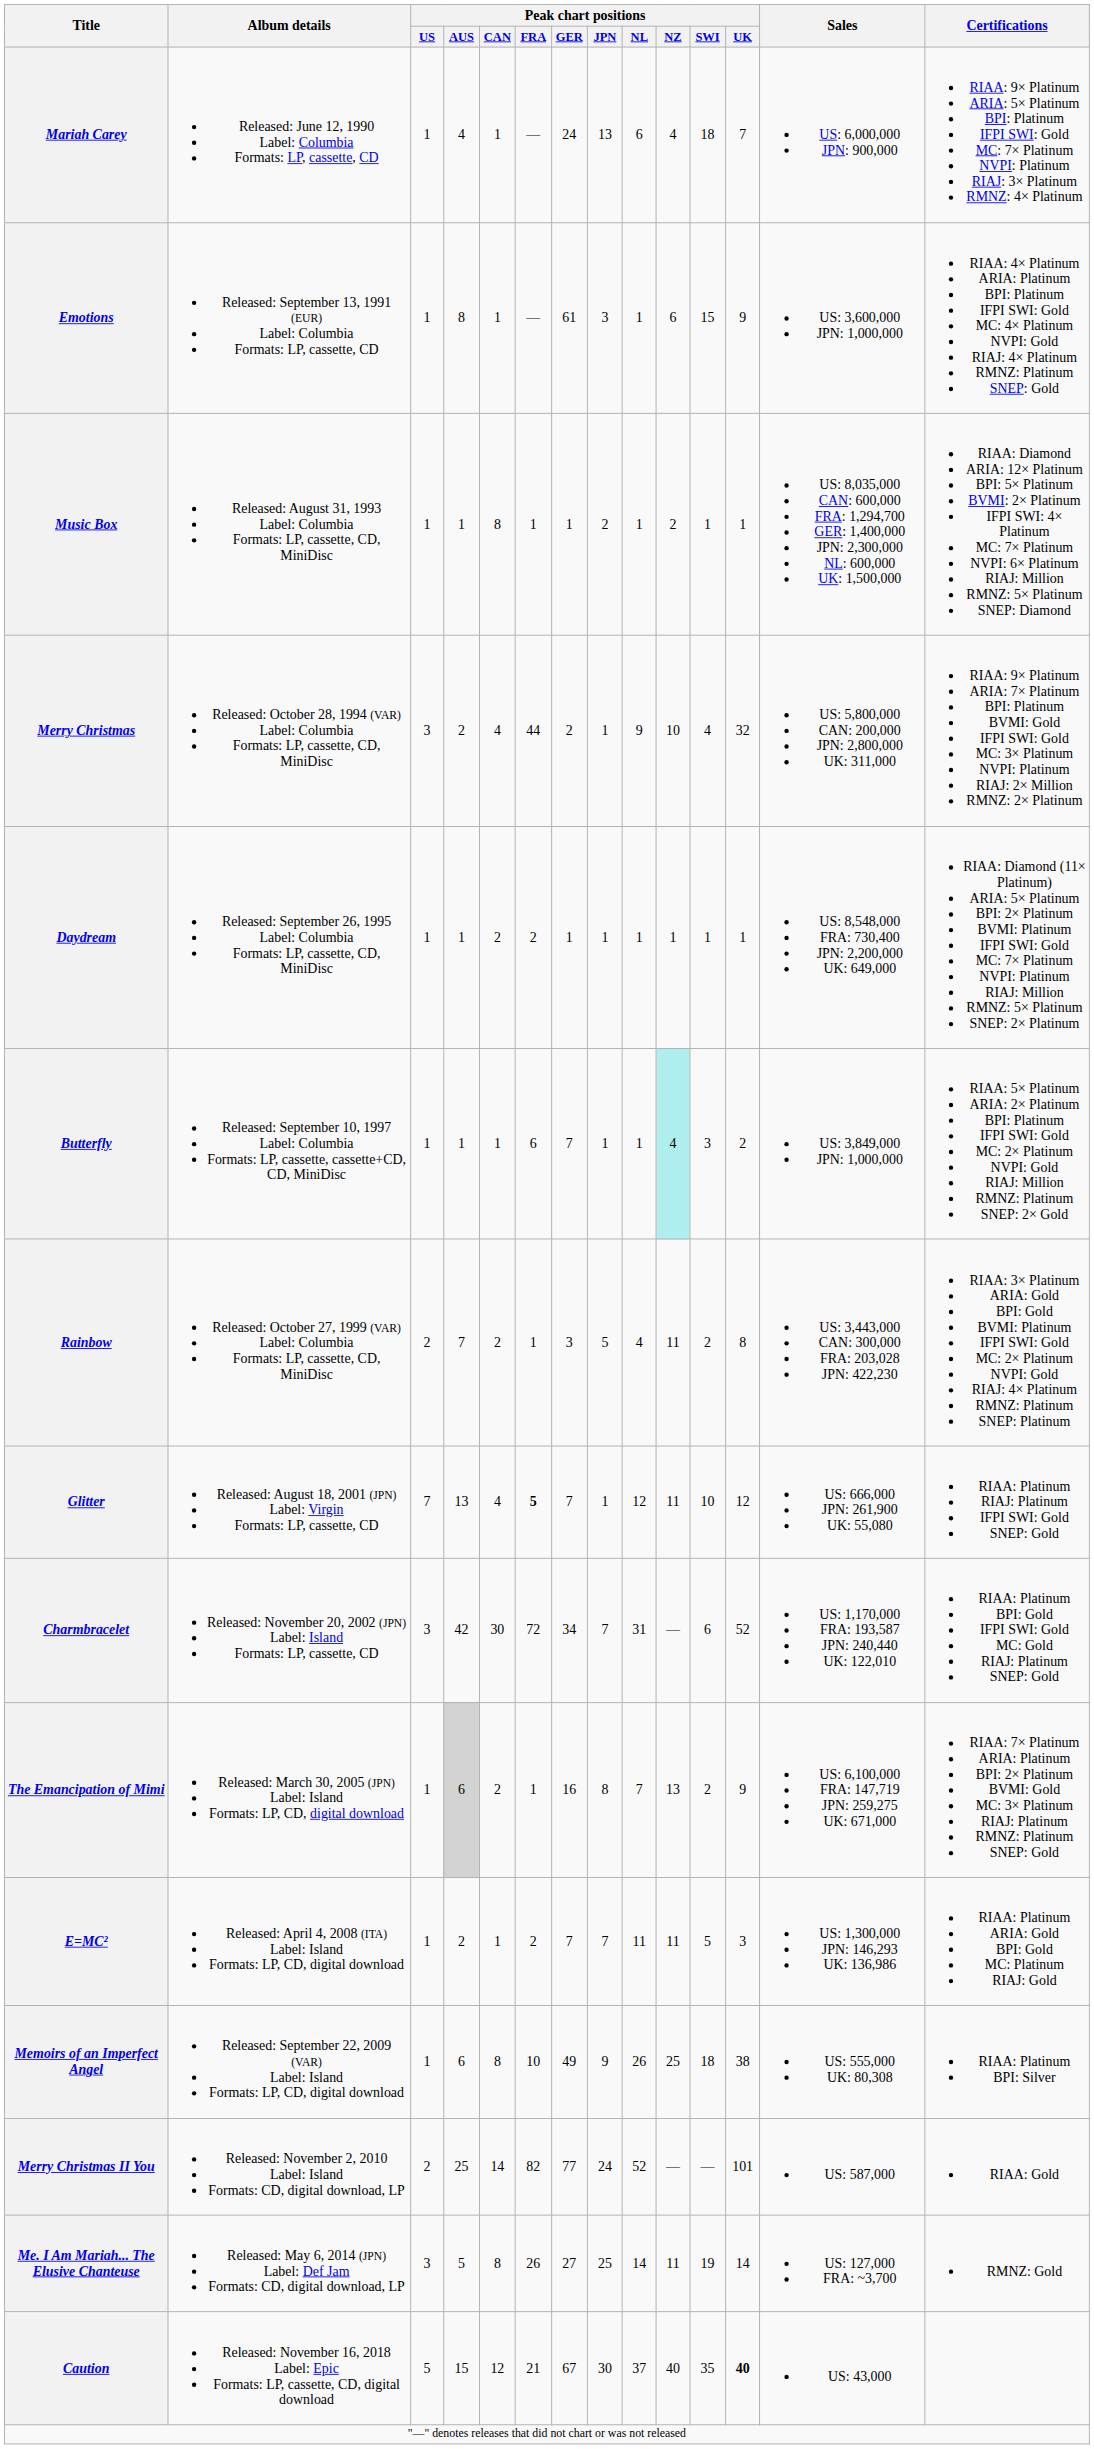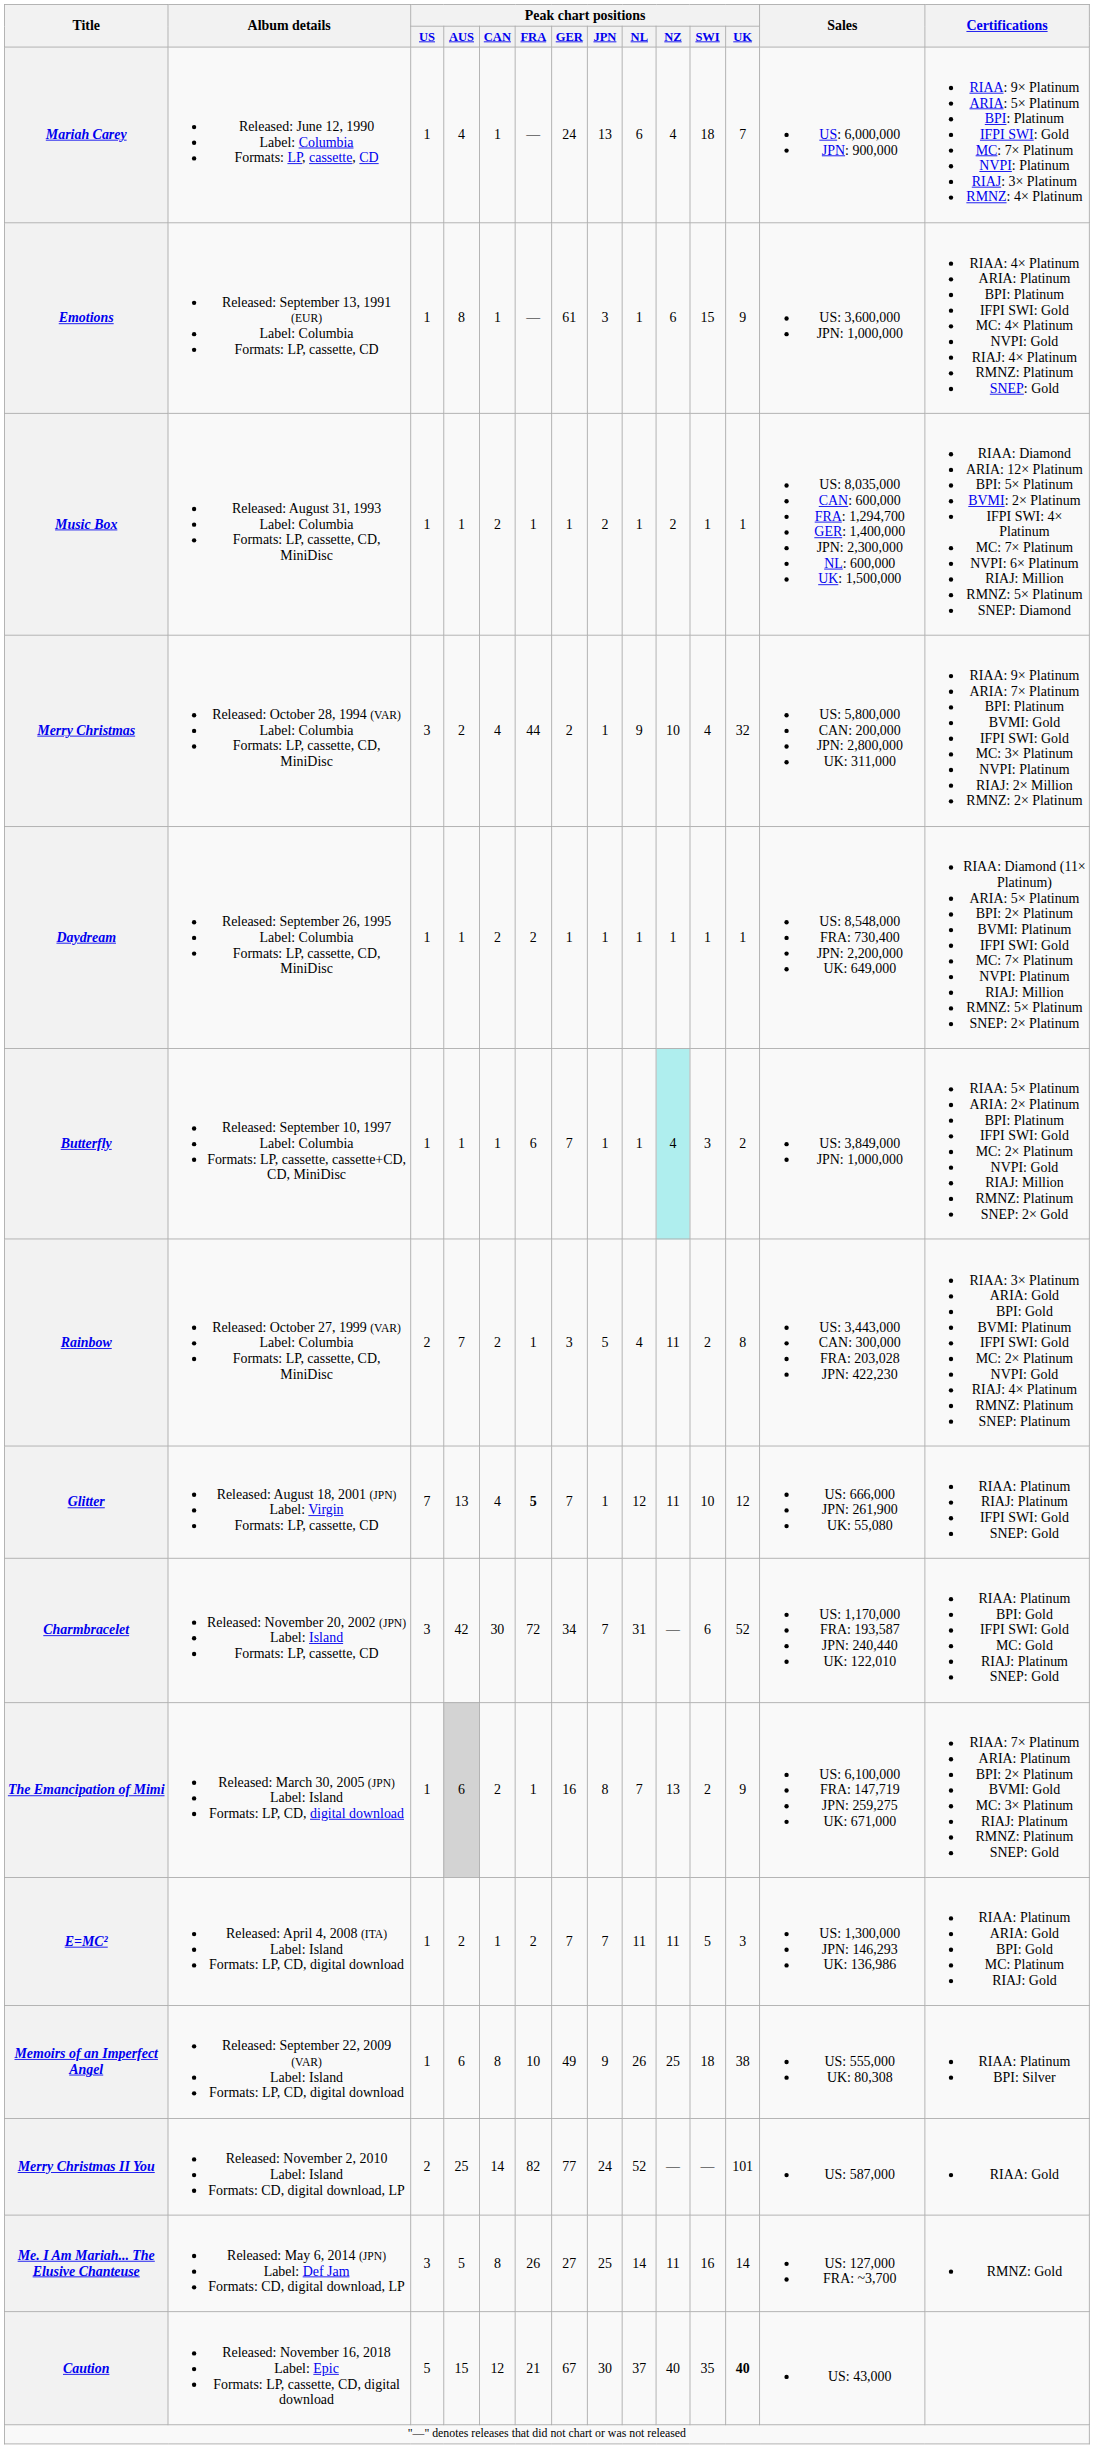 <table class="wikitable plainrowheaders" style="text-align:center;" border="1">
 <tr>
 <th scope="col" rowspan="2" style="width:13em;">Title</th>
 <th scope="col" rowspan="2" style="width:20em;">Album details</th>
 <th scope="col" colspan="10">Peak chart positions</th>
 <th scope="col" rowspan="2" style="width:13em;">Sales</th>
 <th scope="col" rowspan="2" style="width:13em;"><a href='#'>Certifications</a></th>
 </tr>
 <tr>
 <th scope="col" style="width:2.5em;font-size:90%;"><a href='#'>US</a><br></th>
 <th scope="col" style="width:2.5em;font-size:90%;"><a href='#'>AUS</a><br></th>
 <th scope="col" style="width:2.5em;font-size:90%;"><a href='#'>CAN</a><br></th>
 <th scope="col" style="width:2.5em;font-size:90%;"><a href='#'>FRA</a><br></th>
 <th scope="col" style="width:2.5em;font-size:90%;"><a href='#'>GER</a><br></th>
 <th scope="col" style="width:2.5em;font-size:90%;"><a href='#'>JPN</a><br></th>
 <th scope="col" style="width:2.5em;font-size:90%;"><a href='#'>NL</a><br></th>
 <th scope="col" style="width:2.5em;font-size:90%;"><a href='#'>NZ</a><br></th>
 <th scope="col" style="width:2.5em;font-size:90%;"><a href='#'>SWI</a><br></th>
 <th scope="col" style="width:2.5em;font-size:90%;"><a href='#'>UK</a><br></th>
 </tr>
 <tr>
 <th scope="row"><em><a href='#'>Mariah Carey</a></em></th>
 <td><br><ul><li>Released: June 12, 1990</li><li>Label: <a href='#'>Columbia</a> </li><li>Formats: <a href='#'>LP</a>, <a href='#'>cassette</a>, <a href='#'>CD</a></li></ul></td>
 <td>1</td>
 <td>4</td>
 <td>1</td>
 <td>—</td>
 <td>24</td>
 <td>13</td>
 <td>6</td>
 <td>4</td>
 <td>18</td>
 <td>7</td>
 <td><br><ul><li><a href='#'>US</a>: 6,000,000</li><li><a href='#'>JPN</a>: 900,000</li></ul></td>
 <td><br><ul><li><a href='#'>RIAA</a>: 9× Platinum</li><li><a href='#'>ARIA</a>: 5× Platinum</li><li><a href='#'>BPI</a>: Platinum</li><li><a href='#'>IFPI SWI</a>: Gold</li><li><a href='#'>MC</a>: 7× Platinum</li><li><a href='#'>NVPI</a>: Platinum</li><li><a href='#'>RIAJ</a>: 3× Platinum</li><li><a href='#'>RMNZ</a>: 4× Platinum</li></ul></td>
 </tr>
 <tr>
 <th scope="row"><em><a href='#'>Emotions</a></em></th>
 <td><br><ul><li>Released: September 13, 1991 <small>(EUR)</small></li><li>Label: Columbia </li><li>Formats: LP, cassette, CD</li></ul></td>
 <td>1</td>
 <td>8</td>
 <td>1</td>
 <td>—</td>
 <td>61</td>
 <td>3</td>
 <td>1</td>
 <td>6</td>
 <td>15</td>
 <td>9</td>
 <td><br><ul><li>US: 3,600,000</li><li>JPN: 1,000,000</li></ul></td>
 <td><br><ul><li>RIAA: 4× Platinum</li><li>ARIA: Platinum</li><li>BPI: Platinum</li><li>IFPI SWI: Gold</li><li>MC: 4× Platinum</li><li>NVPI: Gold</li><li>RIAJ: 4× Platinum</li><li>RMNZ: Platinum</li><li><a href='#'>SNEP</a>: Gold</li></ul></td>
 </tr>
 <tr>
 <th scope="row"><em><a href='#'>Music Box</a></em></th>
 <td><br><ul><li>Released: August 31, 1993</li><li>Label: Columbia </li><li>Formats: LP, cassette, CD, MiniDisc</li></ul></td>
 <td>1</td>
 <td>1</td>
-<td>8</td>
+<td>2</td>
 <td>1</td>
 <td>1</td>
 <td>2</td>
 <td>1</td>
 <td>2</td>
 <td>1</td>
 <td>1</td>
 <td><br><ul><li>US: 8,035,000</li><li><a href='#'>CAN</a>: 600,000</li><li><a href='#'>FRA</a>: 1,294,700</li><li><a href='#'>GER</a>: 1,400,000</li><li>JPN: 2,300,000</li><li><a href='#'>NL</a>: 600,000</li><li><a href='#'>UK</a>: 1,500,000</li></ul></td>
 <td><br><ul><li>RIAA: Diamond</li><li>ARIA: 12× Platinum</li><li>BPI: 5× Platinum</li><li><a href='#'>BVMI</a>: 2× Platinum</li><li>IFPI SWI: 4× Platinum</li><li>MC: 7× Platinum</li><li>NVPI: 6× Platinum</li><li>RIAJ: Million</li><li>RMNZ: 5× Platinum</li><li>SNEP: Diamond</li></ul></td>
 </tr>
 <tr>
 <th scope="row"><em><a href='#'>Merry Christmas</a></em></th>
 <td><br><ul><li>Released: October 28, 1994 <small>(VAR)</small></li><li>Label: Columbia </li><li>Formats: LP, cassette, CD, MiniDisc</li></ul></td>
 <td>3</td>
 <td>2</td>
 <td>4</td>
 <td>44</td>
 <td>2</td>
 <td>1</td>
 <td>9</td>
 <td>10</td>
 <td>4</td>
 <td>32</td>
 <td><br><ul><li>US: 5,800,000</li><li>CAN: 200,000</li><li>JPN: 2,800,000</li><li>UK: 311,000</li></ul></td>
 <td><br><ul><li>RIAA: 9× Platinum</li><li>ARIA: 7× Platinum</li><li>BPI: Platinum</li><li>BVMI: Gold</li><li>IFPI SWI: Gold</li><li>MC: 3× Platinum</li><li>NVPI: Platinum</li><li>RIAJ: 2× Million</li><li>RMNZ: 2× Platinum</li></ul></td>
 </tr>
 <tr>
 <th scope="row"><em><a href='#'>Daydream</a></em></th>
 <td><br><ul><li>Released: September 26, 1995</li><li>Label: Columbia</li><li>Formats: LP, cassette, CD, MiniDisc</li></ul></td>
 <td>1</td>
 <td>1</td>
 <td>2</td>
 <td>2</td>
 <td>1</td>
 <td>1</td>
 <td>1</td>
 <td>1</td>
 <td>1</td>
 <td>1</td>
 <td><br><ul><li>US: 8,548,000</li><li>FRA: 730,400</li><li>JPN: 2,200,000</li><li>UK: 649,000</li></ul></td>
 <td><br><ul><li>RIAA: Diamond (11× Platinum)</li><li>ARIA: 5× Platinum</li><li>BPI: 2× Platinum</li><li>BVMI: Platinum</li><li>IFPI SWI: Gold</li><li>MC: 7× Platinum</li><li>NVPI: Platinum</li><li>RIAJ: Million</li><li>RMNZ: 5× Platinum</li><li>SNEP: 2× Platinum</li></ul></td>
 </tr>
 <tr>
 <th scope="row"><em><a href='#'>Butterfly</a></em></th>
 <td><br><ul><li>Released: September 10, 1997</li><li>Label: Columbia</li><li>Formats: LP, cassette, cassette+CD, CD, MiniDisc</li></ul></td>
 <td>1</td>
 <td>1</td>
 <td>1</td>
 <td>6</td>
 <td>7</td>
 <td>1</td>
 <td>1</td>
 <td style="background: paleturquoise;">4</td>
 <td>3</td>
 <td>2</td>
 <td><br><ul><li>US: 3,849,000</li><li>JPN: 1,000,000</li></ul></td>
 <td><br><ul><li>RIAA: 5× Platinum</li><li>ARIA: 2× Platinum</li><li>BPI: Platinum</li><li>IFPI SWI: Gold</li><li>MC: 2× Platinum</li><li>NVPI: Gold</li><li>RIAJ: Million</li><li>RMNZ: Platinum</li><li>SNEP: 2× Gold</li></ul></td>
 </tr>
 <tr>
 <th scope="row"><em><a href='#'>Rainbow</a></em></th>
 <td><br><ul><li>Released: October 27, 1999 <small>(VAR)</small></li><li>Label: Columbia </li><li>Formats: LP, cassette, CD, MiniDisc</li></ul></td>
 <td>2</td>
 <td>7</td>
 <td>2</td>
 <td>1</td>
 <td>3</td>
 <td>5</td>
 <td>4</td>
 <td>11</td>
 <td>2</td>
 <td>8</td>
 <td><br><ul><li>US: 3,443,000</li><li>CAN: 300,000</li><li>FRA: 203,028</li><li>JPN: 422,230</li></ul></td>
 <td><br><ul><li>RIAA: 3× Platinum</li><li>ARIA: Gold</li><li>BPI: Gold</li><li>BVMI: Platinum</li><li>IFPI SWI: Gold</li><li>MC: 2× Platinum</li><li>NVPI: Gold </li><li>RIAJ: 4× Platinum</li><li>RMNZ: Platinum</li><li>SNEP: Platinum</li></ul></td>
 </tr>
 <tr>
 <th scope="row"><em><a href='#'>Glitter</a></em></th>
 <td><br><ul><li>Released: August 18, 2001 <small>(JPN)</small></li><li>Label: <a href='#'>Virgin</a></li><li>Formats: LP, cassette, CD</li></ul></td>
 <td>7</td>
 <td>13</td>
 <td>4</td>
 <td><strong>5</strong></td>
 <td>7</td>
 <td>1</td>
 <td>12</td>
 <td>11</td>
 <td>10</td>
 <td>12</td>
 <td><br><ul><li>US: 666,000</li><li>JPN: 261,900</li><li>UK: 55,080</li></ul></td>
 <td><br><ul><li>RIAA: Platinum</li><li>RIAJ: Platinum</li><li>IFPI SWI: Gold</li><li>SNEP: Gold</li></ul></td>
 </tr>
 <tr>
 <th scope="row"><em><a href='#'>Charmbracelet</a></em></th>
 <td><br><ul><li>Released: November 20, 2002 <small>(JPN)</small></li><li>Label: <a href='#'>Island</a></li><li>Formats: LP, cassette, CD</li></ul></td>
 <td>3</td>
 <td>42</td>
 <td>30</td>
 <td>72</td>
 <td>34</td>
 <td>7</td>
 <td>31</td>
 <td>—</td>
 <td>6</td>
 <td>52</td>
 <td><br><ul><li>US: 1,170,000</li><li>FRA: 193,587</li><li>JPN: 240,440</li><li>UK: 122,010</li></ul></td>
 <td><br><ul><li>RIAA: Platinum</li><li>BPI: Gold</li><li>IFPI SWI: Gold</li><li>MC: Gold</li><li>RIAJ: Platinum</li><li>SNEP: Gold</li></ul></td>
 </tr>
 <tr>
 <th scope="row"><em><a href='#'>The Emancipation of Mimi</a></em></th>
 <td><br><ul><li>Released: March 30, 2005 <small>(JPN)</small></li><li>Label: Island</li><li>Formats: LP, CD, <a href='#'>digital download</a></li></ul></td>
 <td>1</td>
 <td style="background: lightgrey;">6</td>
 <td>2</td>
 <td>1</td>
 <td>16</td>
 <td>8</td>
 <td>7</td>
 <td>13</td>
 <td>2</td>
 <td>9</td>
 <td><br><ul><li>US: 6,100,000</li><li>FRA: 147,719</li><li>JPN: 259,275</li><li>UK: 671,000</li></ul></td>
 <td><br><ul><li>RIAA: 7× Platinum</li><li>ARIA: Platinum</li><li>BPI: 2× Platinum</li><li>BVMI: Gold</li><li>MC: 3× Platinum</li><li>RIAJ: Platinum</li><li>RMNZ: Platinum</li><li>SNEP: Gold</li></ul></td>
 </tr>
 <tr>
 <th scope="row"><em><a href='#'>E=MC²</a></em></th>
 <td><br><ul><li>Released: April 4, 2008 <small>(ITA)</small></li><li>Label: Island</li><li>Formats: LP, CD, digital download</li></ul></td>
 <td>1</td>
 <td>2</td>
 <td>1</td>
 <td>2</td>
 <td>7</td>
 <td>7</td>
 <td>11</td>
 <td>11</td>
 <td>5</td>
 <td>3</td>
 <td><br><ul><li>US: 1,300,000</li><li>JPN: 146,293</li><li>UK: 136,986</li></ul></td>
 <td><br><ul><li>RIAA: Platinum</li><li>ARIA: Gold</li><li>BPI: Gold</li><li>MC: Platinum</li><li>RIAJ: Gold</li></ul></td>
 </tr>
 <tr>
 <th scope="row"><em><a href='#'>Memoirs of an Imperfect Angel</a></em></th>
 <td><br><ul><li>Released: September 22, 2009 <small>(VAR)</small></li><li>Label: Island</li><li>Formats: LP, CD, digital download</li></ul></td>
 <td>1</td>
 <td>6</td>
 <td>8</td>
 <td>10</td>
 <td>49</td>
 <td>9</td>
 <td>26</td>
 <td>25</td>
 <td>18</td>
 <td>38</td>
 <td><br><ul><li>US: 555,000</li><li>UK: 80,308</li></ul></td>
 <td><br><ul><li>RIAA: Platinum</li><li>BPI: Silver</li></ul></td>
 </tr>
 <tr>
 <th scope="row"><em><a href='#'>Merry Christmas II You</a></em></th>
 <td><br><ul><li>Released: November 2, 2010</li><li>Label: Island</li><li>Formats: CD, digital download, LP</li></ul></td>
 <td>2</td>
 <td>25</td>
 <td>14</td>
 <td>82</td>
 <td>77</td>
 <td>24</td>
 <td>52</td>
 <td>—</td>
 <td>—</td>
 <td>101</td>
 <td><br><ul><li>US: 587,000</li></ul></td>
 <td><br><ul><li>RIAA: Gold</li></ul></td>
 </tr>
 <tr>
 <th scope="row"><em><a href='#'>Me. I Am Mariah... The Elusive Chanteuse</a></em></th>
 <td><br><ul><li>Released: May 6, 2014 <small>(JPN)</small></li><li>Label: <a href='#'>Def Jam</a></li><li>Formats: CD, digital download, LP</li></ul></td>
 <td>3</td>
 <td>5</td>
 <td>8</td>
 <td>26</td>
 <td>27</td>
 <td>25</td>
 <td>14</td>
 <td>11</td>
-<td>19</td>
+<td>16</td>
 <td>14</td>
 <td><br><ul><li>US: 127,000</li><li>FRA: ~3,700</li></ul></td>
 <td><br><ul><li>RMNZ: Gold</li></ul></td>
 </tr>
 <tr>
 <th scope="row"><em><a href='#'>Caution</a></em></th>
 <td><br><ul><li>Released: November 16, 2018</li><li>Label: <a href='#'>Epic</a></li><li>Formats: LP, cassette, CD, digital download</li></ul></td>
 <td>5</td>
 <td>15</td>
 <td>12</td>
 <td>21</td>
 <td>67</td>
 <td>30</td>
 <td>37</td>
 <td>40</td>
 <td>35</td>
 <td><strong>40</strong></td>
 <td><br><ul><li>US: 43,000</li></ul></td>
 <td></td>
 </tr>
 <tr>
 <td colspan="14" style="text-align:center; font-size:85%">"—" denotes releases that did not chart or was not released</td>
 </tr>
 </table>
